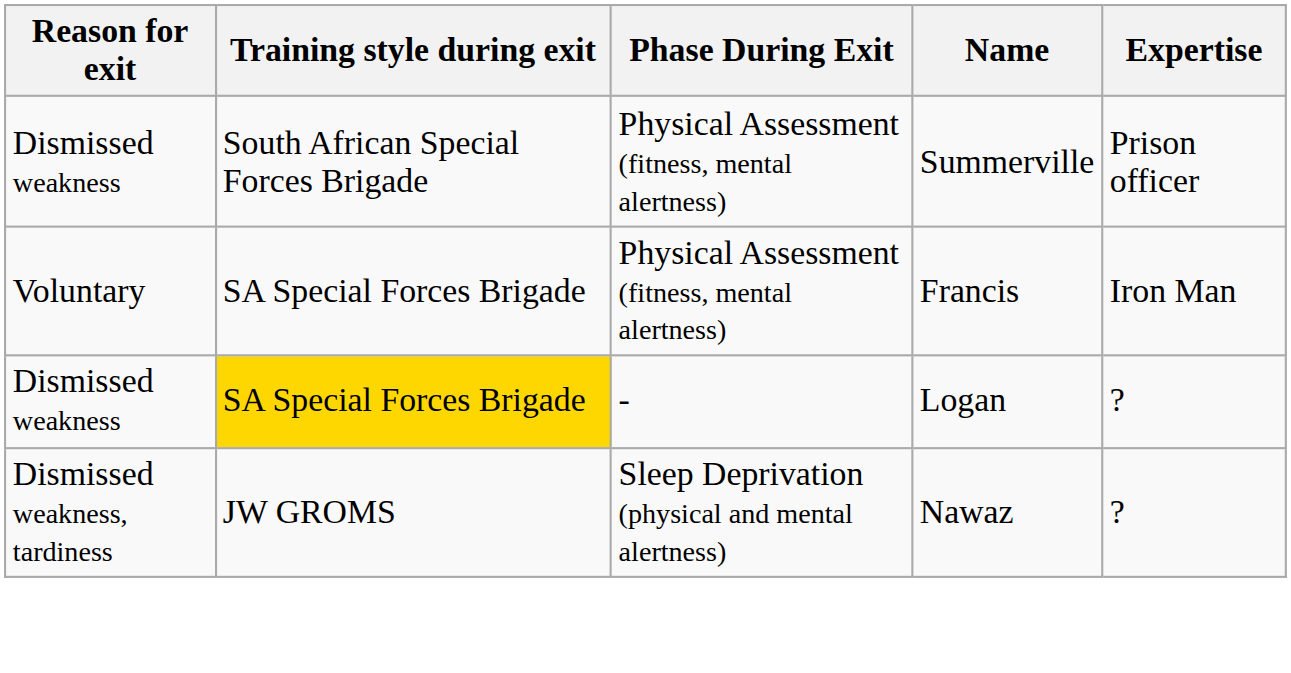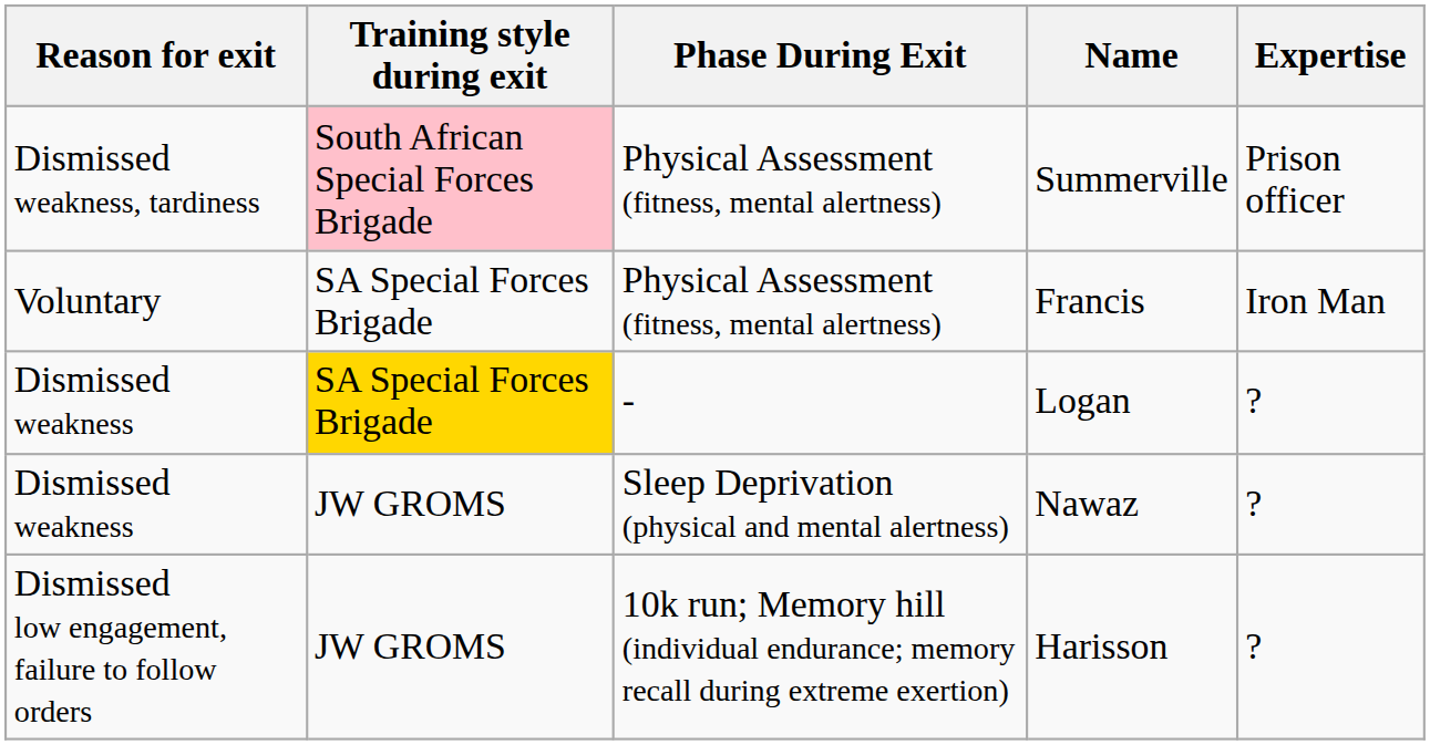 <table class="wikitable sortable">
 <tr>
 <th>Reason for exit</th>
 <th>Training style during exit</th>
 <th>Phase During Exit</th>
 <th>Name</th>
 <th>Expertise</th>
 </tr>
 <tr>
-<td>Dismissed<br><small>weakness</small></td>
-<td>South African Special Forces Brigade</td>
+<td>Dismissed<br><small>weakness, tardiness</small></td>
+<td style="background: pink;">South African Special Forces Brigade</td>
 <td>Physical Assessment<br><small>(fitness, mental alertness)</small></td>
 <td>Summerville</td>
 <td>Prison officer</td>
 </tr>
 <tr>
 <td>Voluntary</td>
 <td>SA Special Forces Brigade</td>
 <td>Physical Assessment<br><small>(fitness, mental alertness)</small></td>
 <td>Francis</td>
 <td>Iron Man</td>
 </tr>
 <tr>
 <td>Dismissed<br><small>weakness</small></td>
 <td style="background: gold;">SA Special Forces Brigade</td>
 <td>-</td>
 <td>Logan</td>
 <td>?</td>
 </tr>
 <tr>
-<td>Dismissed<br><small>weakness, tardiness</small></td>
+<td>Dismissed<br><small>weakness</small></td>
 <td>JW GROMS</td>
 <td>Sleep Deprivation<br><small>(physical and mental alertness)</small></td>
 <td>Nawaz</td>
 <td>?</td>
 </tr>
+<tr>
+<td>Dismissed<br><small>low engagement, failure to follow orders</small></td>
+<td>JW GROMS</td>
+<td>10k run; Memory hill<br><small>(individual endurance; memory recall during extreme exertion)</small></td>
+<td>Harisson</td>
+<td>?</td>
+</tr>
 </table>
